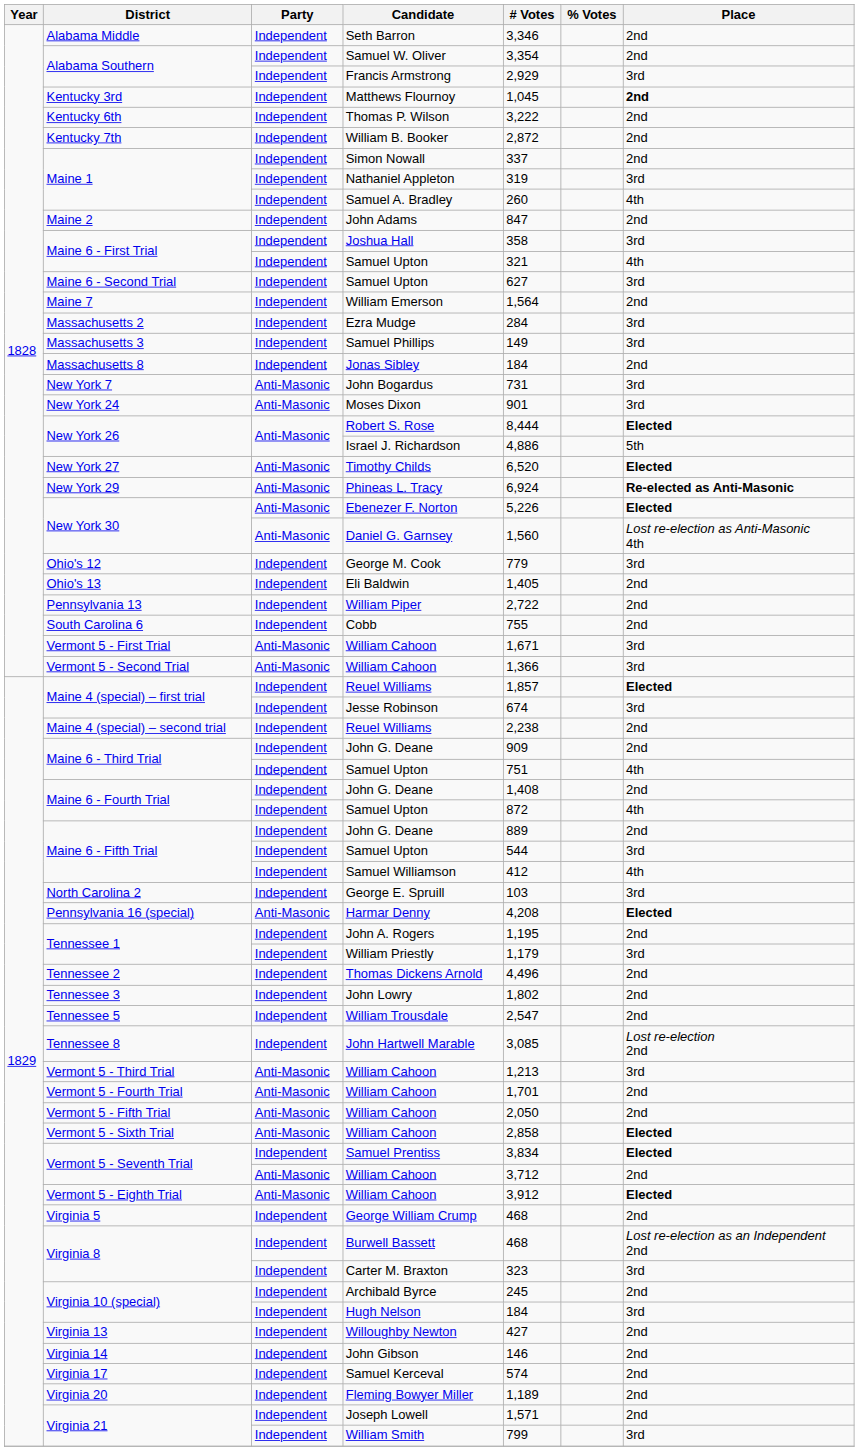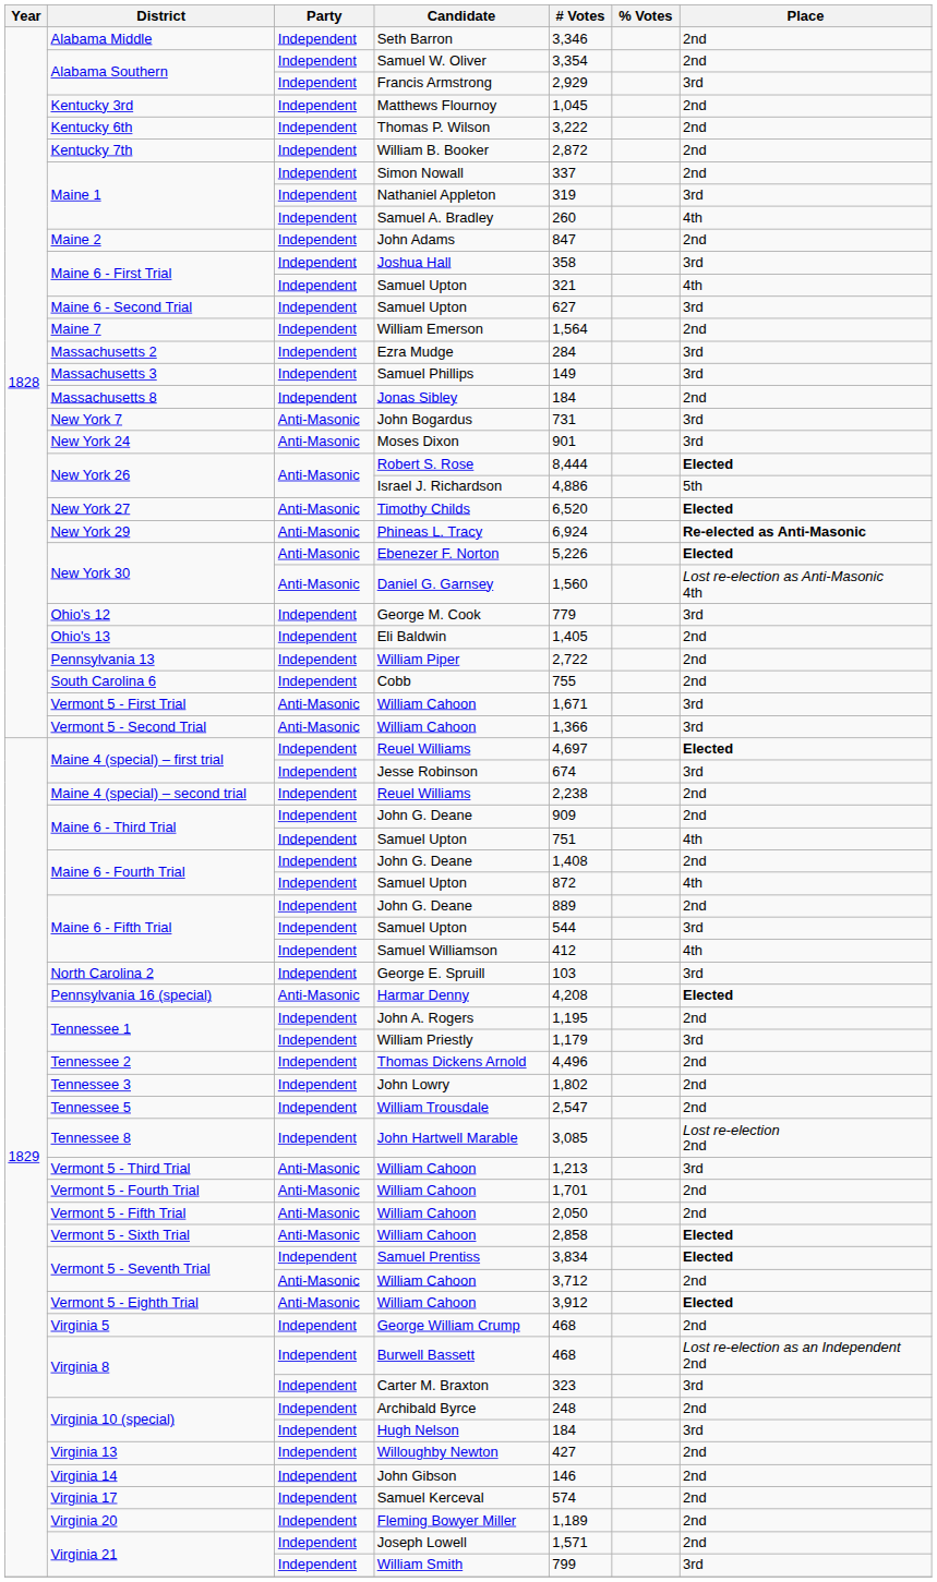 <table class="wikitable sortable collapsible collapsed" style="width:1050px">
 <tr>
 <th>Year</th>
 <th>District</th>
 <th>Party</th>
 <th>Candidate</th>
 <th># Votes</th>
 <th>% Votes</th>
 <th>Place</th>
 </tr>
 <tr>
 <td rowspan=31><a href='#'>1828</a></td>
 <td><a href='#'>Alabama Middle</a></td>
 <td><a href='#'>Independent</a></td>
 <td>Seth Barron</td>
 <td>3,346</td>
 <td></td>
 <td>2nd</td>
 </tr>
 <tr>
 <td rowspan=2><a href='#'>Alabama Southern</a></td>
 <td><a href='#'>Independent</a></td>
 <td>Samuel W. Oliver</td>
 <td>3,354</td>
 <td></td>
 <td>2nd</td>
 </tr>
 <tr>
 <td><a href='#'>Independent</a></td>
 <td>Francis Armstrong</td>
 <td>2,929</td>
 <td></td>
 <td>3rd</td>
 </tr>
 <tr>
 <td><a href='#'>Kentucky 3rd</a></td>
 <td><a href='#'>Independent</a></td>
 <td>Matthews Flournoy</td>
 <td>1,045</td>
 <td></td>
-<td><strong>2nd</strong></td>
+<td>2nd</td>
 </tr>
 <tr>
 <td><a href='#'>Kentucky 6th</a></td>
 <td><a href='#'>Independent</a></td>
 <td>Thomas P. Wilson</td>
 <td>3,222</td>
 <td></td>
 <td>2nd</td>
 </tr>
 <tr>
 <td><a href='#'>Kentucky 7th</a></td>
 <td><a href='#'>Independent</a></td>
 <td>William B. Booker</td>
 <td>2,872</td>
 <td></td>
 <td>2nd</td>
 </tr>
 <tr>
 <td rowspan=3><a href='#'>Maine 1</a></td>
 <td><a href='#'>Independent</a></td>
 <td>Simon Nowall</td>
 <td>337</td>
 <td></td>
 <td>2nd</td>
 </tr>
 <tr>
 <td><a href='#'>Independent</a></td>
 <td>Nathaniel Appleton</td>
 <td>319</td>
 <td></td>
 <td>3rd</td>
 </tr>
 <tr>
 <td><a href='#'>Independent</a></td>
 <td>Samuel A. Bradley</td>
 <td>260</td>
 <td></td>
 <td>4th</td>
 </tr>
 <tr>
 <td><a href='#'>Maine 2</a></td>
 <td><a href='#'>Independent</a></td>
 <td>John Adams</td>
 <td>847</td>
 <td></td>
 <td>2nd</td>
 </tr>
 <tr>
 <td rowspan=2><a href='#'>Maine 6 - First Trial</a></td>
 <td><a href='#'>Independent</a></td>
 <td><a href='#'>Joshua Hall</a></td>
 <td>358</td>
 <td></td>
 <td>3rd</td>
 </tr>
 <tr>
 <td><a href='#'>Independent</a></td>
 <td>Samuel Upton</td>
 <td>321</td>
 <td></td>
 <td>4th</td>
 </tr>
 <tr>
 <td><a href='#'>Maine 6 - Second Trial</a></td>
 <td><a href='#'>Independent</a></td>
 <td>Samuel Upton</td>
 <td>627</td>
 <td></td>
 <td>3rd</td>
 </tr>
 <tr>
 <td><a href='#'>Maine 7</a></td>
 <td><a href='#'>Independent</a></td>
 <td>William Emerson</td>
 <td>1,564</td>
 <td></td>
 <td>2nd</td>
 </tr>
 <tr>
 <td><a href='#'>Massachusetts 2</a></td>
 <td><a href='#'>Independent</a></td>
 <td>Ezra Mudge</td>
 <td>284</td>
 <td></td>
 <td>3rd</td>
 </tr>
 <tr>
 <td><a href='#'>Massachusetts 3</a></td>
 <td><a href='#'>Independent</a></td>
 <td>Samuel Phillips</td>
 <td>149</td>
 <td></td>
 <td>3rd</td>
 </tr>
 <tr>
 <td><a href='#'>Massachusetts 8</a></td>
 <td><a href='#'>Independent</a></td>
 <td><a href='#'>Jonas Sibley</a></td>
 <td>184</td>
 <td></td>
 <td>2nd</td>
 </tr>
 <tr>
 <td><a href='#'>New York 7</a></td>
 <td><a href='#'>Anti-Masonic</a></td>
 <td>John Bogardus</td>
 <td>731</td>
 <td></td>
 <td>3rd</td>
 </tr>
 <tr>
 <td><a href='#'>New York 24</a></td>
 <td><a href='#'>Anti-Masonic</a></td>
 <td>Moses Dixon</td>
 <td>901</td>
 <td></td>
 <td>3rd</td>
 </tr>
 <tr>
 <td rowspan=2><a href='#'>New York 26</a></td>
 <td rowspan=2><a href='#'>Anti-Masonic</a></td>
 <td><a href='#'>Robert S. Rose</a></td>
 <td>8,444</td>
 <td></td>
 <td data-sort-value="1st"><strong>Elected</strong></td>
 </tr>
 <tr>
 <td>Israel J. Richardson</td>
 <td>4,886</td>
 <td></td>
 <td>5th</td>
 </tr>
 <tr>
 <td><a href='#'>New York 27</a></td>
 <td><a href='#'>Anti-Masonic</a></td>
 <td><a href='#'>Timothy Childs</a></td>
 <td>6,520</td>
 <td></td>
 <td data-sort-value="1st"><strong>Elected</strong></td>
 </tr>
 <tr>
 <td><a href='#'>New York 29</a></td>
 <td><a href='#'>Anti-Masonic</a></td>
 <td><a href='#'>Phineas L. Tracy</a></td>
 <td>6,924</td>
 <td></td>
 <td data-sort-value="1st"><strong>Re-elected as Anti-Masonic</strong></td>
 </tr>
 <tr>
 <td rowspan=2><a href='#'>New York 30</a></td>
 <td><a href='#'>Anti-Masonic</a></td>
 <td><a href='#'>Ebenezer F. Norton</a></td>
 <td>5,226</td>
 <td></td>
 <td data-sort-value="1st"><strong>Elected</strong></td>
 </tr>
 <tr>
 <td><a href='#'>Anti-Masonic</a></td>
 <td><a href='#'>Daniel G. Garnsey</a></td>
 <td>1,560</td>
 <td></td>
 <td data-sort-value="4th"><em>Lost re-election as Anti-Masonic</em><br>4th</td>
 </tr>
 <tr>
 <td><a href='#'>Ohio's 12</a></td>
 <td><a href='#'>Independent</a></td>
 <td>George M. Cook</td>
 <td>779</td>
 <td></td>
 <td>3rd</td>
 </tr>
 <tr>
 <td><a href='#'>Ohio's 13</a></td>
 <td><a href='#'>Independent</a></td>
 <td>Eli Baldwin</td>
 <td>1,405</td>
 <td></td>
 <td>2nd</td>
 </tr>
 <tr>
 <td><a href='#'>Pennsylvania 13</a></td>
 <td><a href='#'>Independent</a></td>
 <td><a href='#'>William Piper</a></td>
 <td>2,722</td>
 <td></td>
 <td>2nd</td>
 </tr>
 <tr>
 <td><a href='#'>South Carolina 6</a></td>
 <td><a href='#'>Independent</a></td>
 <td>Cobb</td>
 <td>755</td>
 <td></td>
 <td>2nd</td>
 </tr>
 <tr>
 <td><a href='#'>Vermont 5 - First Trial</a></td>
 <td><a href='#'>Anti-Masonic</a></td>
 <td><a href='#'>William Cahoon</a></td>
 <td>1,671</td>
 <td></td>
 <td>3rd</td>
 </tr>
 <tr>
 <td><a href='#'>Vermont 5 - Second Trial</a></td>
 <td><a href='#'>Anti-Masonic</a></td>
 <td><a href='#'>William Cahoon</a></td>
 <td>1,366</td>
 <td></td>
 <td>3rd</td>
 </tr>
 <tr>
 <td rowspan=36><a href='#'>1829</a></td>
 <td rowspan=2><a href='#'>Maine 4 (special) – first trial</a></td>
 <td><a href='#'>Independent</a></td>
 <td><a href='#'>Reuel Williams</a></td>
-<td>1,857</td>
+<td>4,697</td>
 <td></td>
 <td><strong>Elected</strong></td>
 </tr>
 <tr>
 <td><a href='#'>Independent</a></td>
 <td>Jesse Robinson</td>
 <td>674</td>
 <td></td>
 <td>3rd</td>
 </tr>
 <tr>
 <td><a href='#'>Maine 4 (special) – second trial</a></td>
 <td><a href='#'>Independent</a></td>
 <td><a href='#'>Reuel Williams</a></td>
 <td>2,238</td>
 <td></td>
 <td>2nd</td>
 </tr>
 <tr>
 <td rowspan=2><a href='#'>Maine 6 - Third Trial</a></td>
 <td><a href='#'>Independent</a></td>
 <td>John G. Deane</td>
 <td>909</td>
 <td></td>
 <td>2nd</td>
 </tr>
 <tr>
 <td><a href='#'>Independent</a></td>
 <td>Samuel Upton</td>
 <td>751</td>
 <td></td>
 <td>4th</td>
 </tr>
 <tr>
 <td rowspan=2><a href='#'>Maine 6 - Fourth Trial</a></td>
 <td><a href='#'>Independent</a></td>
 <td>John G. Deane</td>
 <td>1,408</td>
 <td></td>
 <td>2nd</td>
 </tr>
 <tr>
 <td><a href='#'>Independent</a></td>
 <td>Samuel Upton</td>
 <td>872</td>
 <td></td>
 <td>4th</td>
 </tr>
 <tr>
 <td rowspan=3><a href='#'>Maine 6 - Fifth Trial</a></td>
 <td><a href='#'>Independent</a></td>
 <td>John G. Deane</td>
 <td>889</td>
 <td></td>
 <td>2nd</td>
 </tr>
 <tr>
 <td><a href='#'>Independent</a></td>
 <td>Samuel Upton</td>
 <td>544</td>
 <td></td>
 <td>3rd</td>
 </tr>
 <tr>
 <td><a href='#'>Independent</a></td>
 <td>Samuel Williamson</td>
 <td>412</td>
 <td></td>
 <td>4th</td>
 </tr>
 <tr>
 <td><a href='#'>North Carolina 2</a></td>
 <td><a href='#'>Independent</a></td>
 <td>George E. Spruill</td>
 <td>103</td>
 <td></td>
 <td>3rd</td>
 </tr>
 <tr>
 <td><a href='#'>Pennsylvania 16 (special)</a></td>
 <td><a href='#'>Anti-Masonic</a></td>
 <td><a href='#'>Harmar Denny</a></td>
 <td>4,208</td>
 <td></td>
 <td data-sort-value="1st"><strong>Elected</strong></td>
 </tr>
 <tr>
 <td rowspan=2><a href='#'>Tennessee 1</a></td>
 <td><a href='#'>Independent</a></td>
 <td>John A. Rogers</td>
 <td>1,195</td>
 <td></td>
 <td>2nd</td>
 </tr>
 <tr>
 <td><a href='#'>Independent</a></td>
 <td>William Priestly</td>
 <td>1,179</td>
 <td></td>
 <td>3rd</td>
 </tr>
 <tr>
 <td><a href='#'>Tennessee 2</a></td>
 <td><a href='#'>Independent</a></td>
 <td><a href='#'>Thomas Dickens Arnold</a></td>
 <td>4,496</td>
 <td></td>
 <td>2nd</td>
 </tr>
 <tr>
 <td><a href='#'>Tennessee 3</a></td>
 <td><a href='#'>Independent</a></td>
 <td>John Lowry</td>
 <td>1,802</td>
 <td></td>
 <td>2nd</td>
 </tr>
 <tr>
 <td><a href='#'>Tennessee 5</a></td>
 <td><a href='#'>Independent</a></td>
 <td><a href='#'>William Trousdale</a></td>
 <td>2,547</td>
 <td></td>
 <td>2nd</td>
 </tr>
 <tr>
 <td><a href='#'>Tennessee 8</a></td>
 <td><a href='#'>Independent</a></td>
 <td><a href='#'>John Hartwell Marable</a></td>
 <td>3,085</td>
 <td></td>
 <td data-sort-value="2nd"><em>Lost re-election</em><br>2nd</td>
 </tr>
 <tr>
 <td><a href='#'>Vermont 5 - Third Trial</a></td>
 <td><a href='#'>Anti-Masonic</a></td>
 <td><a href='#'>William Cahoon</a></td>
 <td>1,213</td>
 <td></td>
 <td>3rd</td>
 </tr>
 <tr>
 <td><a href='#'>Vermont 5 - Fourth Trial</a></td>
 <td><a href='#'>Anti-Masonic</a></td>
 <td><a href='#'>William Cahoon</a></td>
 <td>1,701</td>
 <td></td>
 <td>2nd</td>
 </tr>
 <tr>
 <td><a href='#'>Vermont 5 - Fifth Trial</a></td>
 <td><a href='#'>Anti-Masonic</a></td>
 <td><a href='#'>William Cahoon</a></td>
 <td>2,050</td>
 <td></td>
 <td>2nd</td>
 </tr>
 <tr>
 <td><a href='#'>Vermont 5 - Sixth Trial</a></td>
 <td><a href='#'>Anti-Masonic</a></td>
 <td><a href='#'>William Cahoon</a></td>
 <td>2,858</td>
 <td></td>
 <td><strong>Elected</strong></td>
 </tr>
 <tr>
 <td rowspan=2><a href='#'>Vermont 5 - Seventh Trial</a></td>
 <td><a href='#'>Independent</a></td>
 <td><a href='#'>Samuel Prentiss</a></td>
 <td>3,834</td>
 <td></td>
 <td><strong>Elected</strong></td>
 </tr>
 <tr>
 <td><a href='#'>Anti-Masonic</a></td>
 <td><a href='#'>William Cahoon</a></td>
 <td>3,712</td>
 <td></td>
 <td>2nd</td>
 </tr>
 <tr>
 <td><a href='#'>Vermont 5 - Eighth Trial</a></td>
 <td><a href='#'>Anti-Masonic</a></td>
 <td><a href='#'>William Cahoon</a></td>
 <td>3,912</td>
 <td></td>
 <td data-sort-value="1st"><strong>Elected</strong></td>
 </tr>
 <tr>
 <td><a href='#'>Virginia 5</a></td>
 <td><a href='#'>Independent</a></td>
 <td><a href='#'>George William Crump</a></td>
 <td>468</td>
 <td></td>
 <td>2nd</td>
 </tr>
 <tr>
 <td rowspan=2><a href='#'>Virginia 8</a></td>
 <td><a href='#'>Independent</a></td>
 <td><a href='#'>Burwell Bassett</a></td>
 <td>468</td>
 <td></td>
 <td data-sort-value="2nd"><em>Lost re-election as an Independent</em><br>2nd</td>
 </tr>
 <tr>
 <td><a href='#'>Independent</a></td>
 <td>Carter M. Braxton</td>
 <td>323</td>
 <td></td>
 <td>3rd</td>
 </tr>
 <tr>
 <td rowspan=2><a href='#'>Virginia 10 (special)</a></td>
 <td><a href='#'>Independent</a></td>
 <td>Archibald Byrce</td>
-<td>245</td>
+<td>248</td>
 <td></td>
 <td>2nd</td>
 </tr>
 <tr>
 <td><a href='#'>Independent</a></td>
 <td><a href='#'>Hugh Nelson</a></td>
 <td>184</td>
 <td></td>
 <td>3rd</td>
 </tr>
 <tr>
 <td><a href='#'>Virginia 13</a></td>
 <td><a href='#'>Independent</a></td>
 <td><a href='#'>Willoughby Newton</a></td>
 <td>427</td>
 <td></td>
 <td>2nd</td>
 </tr>
 <tr>
 <td><a href='#'>Virginia 14</a></td>
 <td><a href='#'>Independent</a></td>
 <td>John Gibson</td>
 <td>146</td>
 <td></td>
 <td>2nd</td>
 </tr>
 <tr>
 <td><a href='#'>Virginia 17</a></td>
 <td><a href='#'>Independent</a></td>
 <td>Samuel Kerceval</td>
 <td>574</td>
 <td></td>
 <td>2nd</td>
 </tr>
 <tr>
 <td><a href='#'>Virginia 20</a></td>
 <td><a href='#'>Independent</a></td>
 <td><a href='#'>Fleming Bowyer Miller</a></td>
 <td>1,189</td>
 <td></td>
 <td>2nd</td>
 </tr>
 <tr>
 <td rowspan=2><a href='#'>Virginia 21</a></td>
 <td><a href='#'>Independent</a></td>
 <td>Joseph Lowell</td>
 <td>1,571</td>
 <td></td>
 <td>2nd</td>
 </tr>
 <tr>
 <td><a href='#'>Independent</a></td>
 <td><a href='#'>William Smith</a></td>
 <td>799</td>
 <td></td>
 <td>3rd</td>
 </tr>
 <tr>
 </tr>
 </table>
